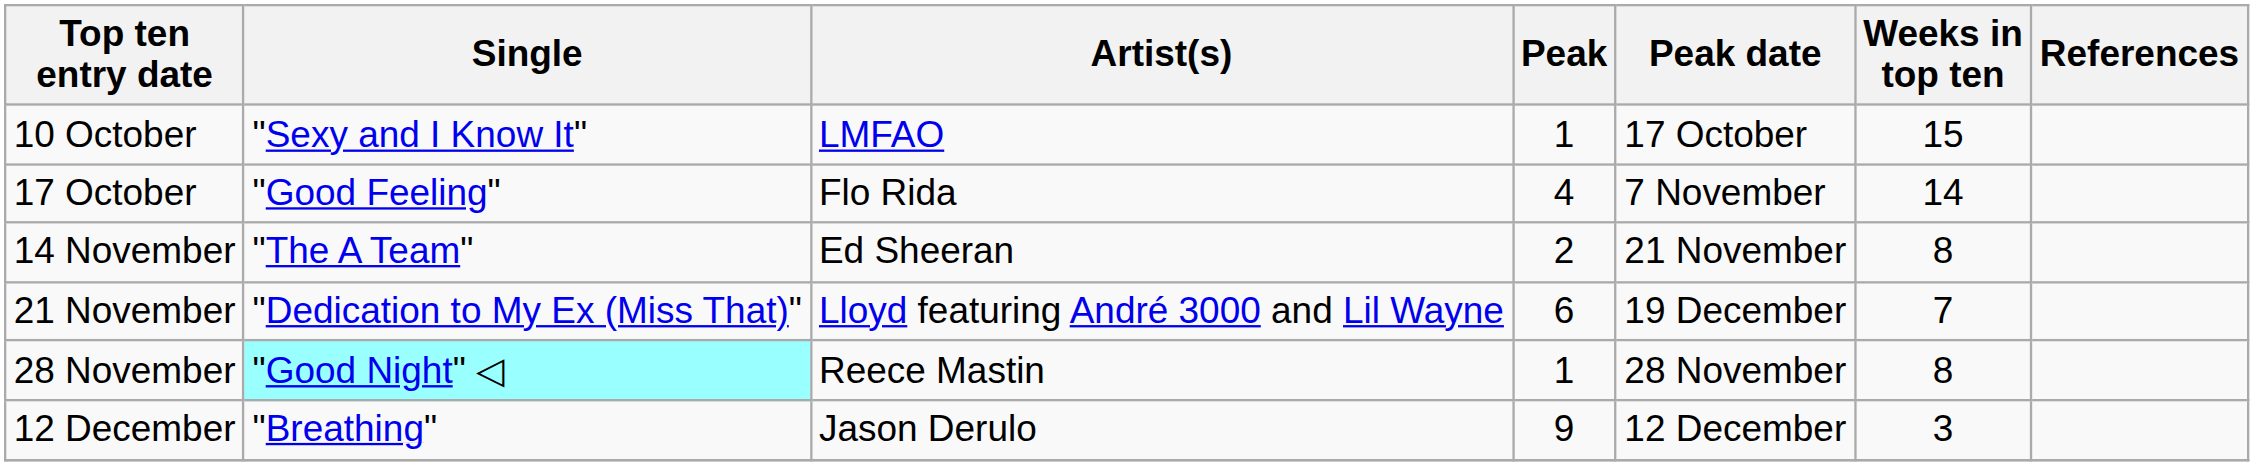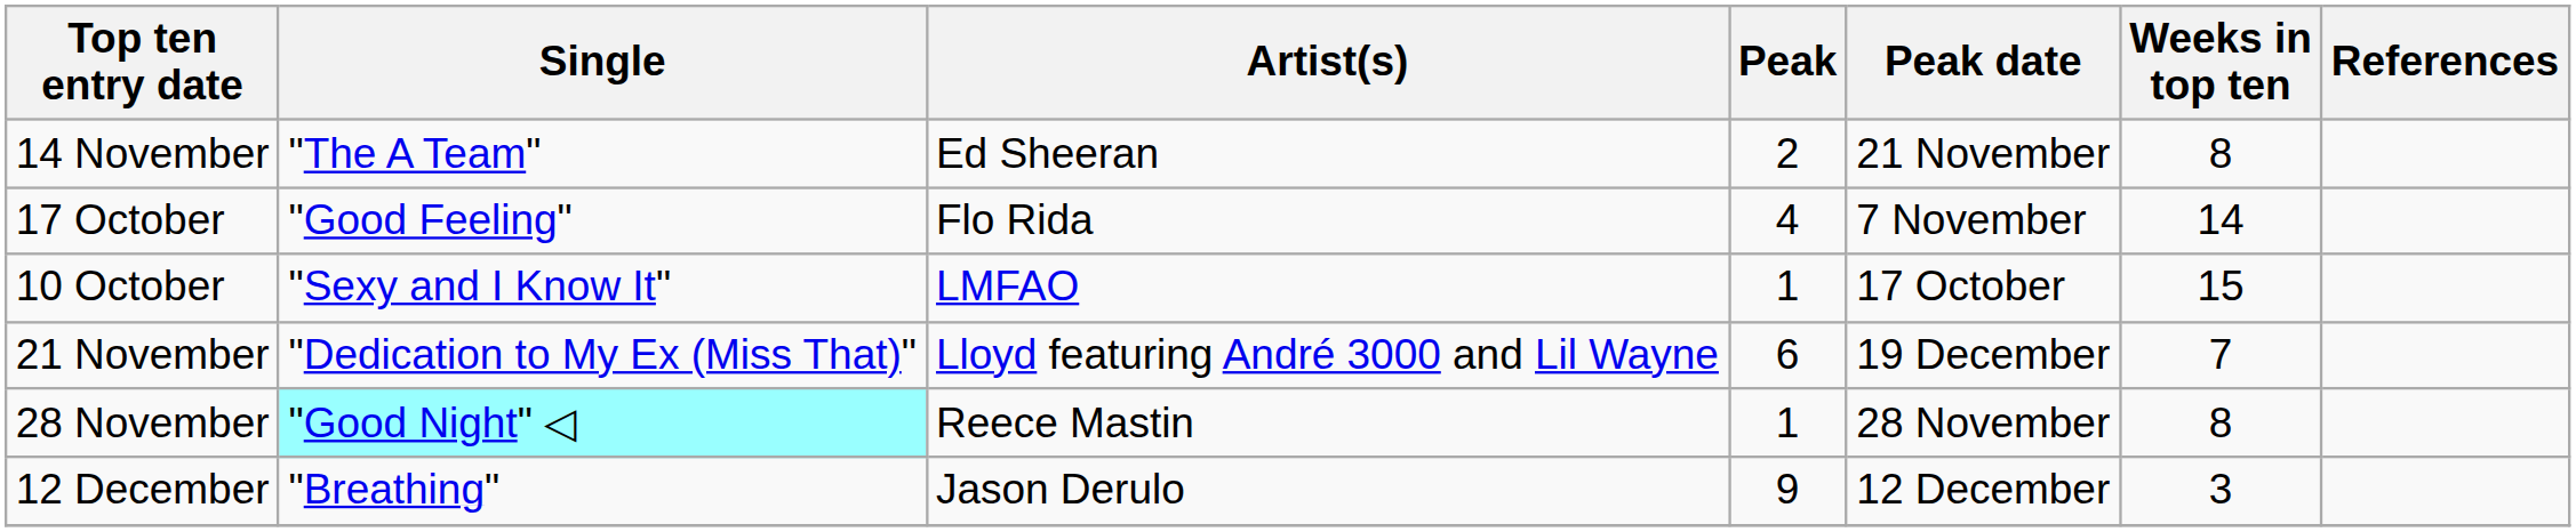 <table class="wikitable sortable">
 <tr>
 <th>Top ten<br>entry date</th>
 <th>Single</th>
 <th>Artist(s)</th>
 <th data-sort-type="number">Peak</th>
 <th>Peak date</th>
 <th data-sort-type="number">Weeks in<br>top ten</th>
 <th>References</th>
 </tr>
 <tr>
-<td>10 October</td>
-<td>"<a href='#'>Sexy and I Know It</a>"</td>
-<td><a href='#'>LMFAO</a></td>
-<td style="text-align:center;">1</td>
-<td>17 October</td>
-<td style="text-align:center;">15</td>
+<td>14 November</td>
+<td>"<a href='#'>The A Team</a>"</td>
+<td>Ed Sheeran</td>
+<td style="text-align:center;">2</td>
+<td>21 November</td>
+<td style="text-align:center;">8</td>
 <td style="text-align:center;"></td>
 </tr>
 <tr>
 <td>17 October</td>
 <td>"<a href='#'>Good Feeling</a>"</td>
 <td>Flo Rida</td>
 <td style="text-align:center;">4</td>
 <td>7 November</td>
 <td style="text-align:center;">14</td>
 <td style="text-align:center;"></td>
 </tr>
 <tr>
-<td>14 November</td>
-<td>"<a href='#'>The A Team</a>"</td>
-<td>Ed Sheeran</td>
-<td style="text-align:center;">2</td>
-<td>21 November</td>
-<td style="text-align:center;">8</td>
+<td>10 October</td>
+<td>"<a href='#'>Sexy and I Know It</a>"</td>
+<td><a href='#'>LMFAO</a></td>
+<td style="text-align:center;">1</td>
+<td>17 October</td>
+<td style="text-align:center;">15</td>
 <td style="text-align:center;"></td>
 </tr>
 <tr>
 <td>21 November</td>
 <td>"<a href='#'>Dedication to My Ex (Miss That)</a>"</td>
 <td><a href='#'>Lloyd</a> featuring <a href='#'>André 3000</a> and <a href='#'>Lil Wayne</a></td>
 <td style="text-align:center;">6</td>
 <td>19 December</td>
 <td style="text-align:center;">7</td>
 <td style="text-align:center;"></td>
 </tr>
 <tr>
 <td>28 November</td>
 <td style="background:#9ff;">"<a href='#'>Good Night</a>" ◁</td>
 <td>Reece Mastin</td>
 <td style="text-align:center;">1</td>
 <td>28 November</td>
 <td style="text-align:center;">8</td>
 <td style="text-align:center;"></td>
 </tr>
 <tr>
 <td>12 December</td>
 <td>"<a href='#'>Breathing</a>"</td>
 <td>Jason Derulo</td>
 <td style="text-align:center;">9</td>
 <td>12 December</td>
 <td style="text-align:center;">3</td>
 <td style="text-align:center;"></td>
 </tr>
 <tr>
 </tr>
 </table>
